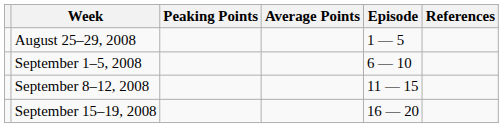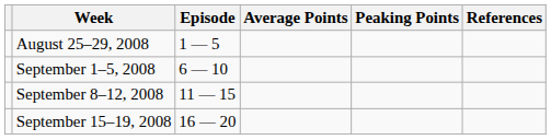 <table class="wikitable">
 <tr>
 <th></th>
 <th>Week</th>
+<th>Episode</th>
+<th>Average Points</th>
 <th>Peaking Points</th>
-<th>Average Points</th>
-<th>Episode</th>
 <th>References</th>
 </tr>
 <tr>
 <td></td>
 <td>August 25–29, 2008</td>
+<td>1 — 5</td>
 <td></td>
 <td></td>
-<td>1 — 5</td>
 <td></td>
 </tr>
 <tr>
 <td></td>
 <td>September 1–5, 2008</td>
+<td>6 — 10</td>
 <td></td>
 <td></td>
-<td>6 — 10</td>
 <td></td>
 </tr>
 <tr>
 <td></td>
 <td>September 8–12, 2008</td>
+<td>11 — 15</td>
 <td></td>
 <td></td>
-<td>11 — 15</td>
 <td></td>
 </tr>
 <tr>
 <td></td>
 <td>September 15–19, 2008</td>
+<td>16 — 20</td>
 <td></td>
 <td></td>
-<td>16 — 20</td>
 <td></td>
 </tr>
 </table>
